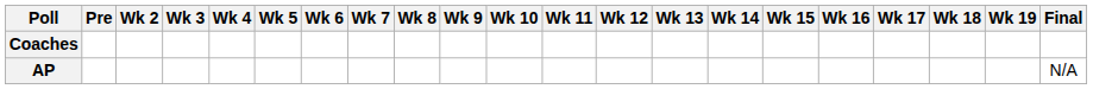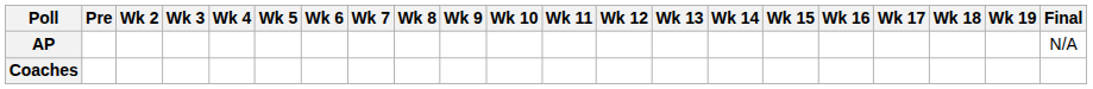 <table class="wikitable" style="white-space:nowrap;">
 <tr>
 <th>Poll</th>
 <th>Pre</th>
 <th>Wk 2</th>
 <th>Wk 3</th>
 <th>Wk 4</th>
 <th>Wk 5</th>
 <th>Wk 6</th>
 <th>Wk 7</th>
 <th>Wk 8</th>
 <th>Wk 9</th>
 <th>Wk 10</th>
 <th>Wk 11</th>
 <th>Wk 12</th>
 <th>Wk 13</th>
 <th>Wk 14</th>
 <th>Wk 15</th>
 <th>Wk 16</th>
 <th>Wk 17</th>
 <th>Wk 18</th>
 <th>Wk 19</th>
 <th>Final</th>
 </tr>
 <tr style="text-align:center;">
+<th>AP</th>
+<td style="background:#FFF;"></td>
+<td style="background:#FFF;"></td>
+<td style="background:#FFF;"></td>
+<td style="background:#FFF;"></td>
+<td style="background:#FFF;"></td>
+<td style="background:#FFF;"></td>
+<td style="background:#FFF;"></td>
+<td style="background:#FFF;"></td>
+<td style="background:#FFF;"></td>
+<td style="background:#FFF;"></td>
+<td style="background:#FFF;"></td>
+<td style="background:#FFF;"></td>
+<td style="background:#FFF;"></td>
+<td style="background:#FFF;"></td>
+<td style="background:#FFF;"></td>
+<td style="background:#FFF;"></td>
+<td style="background:#FFF;"></td>
+<td style="background:#FFF;"></td>
+<td style="background:#FFF;"></td>
+<td style="background:#FFF;">N/A</td>
+</tr>
+<tr style="text-align:center;">
 <th>Coaches</th>
 <td style="background:#FFF;"></td>
 <td style="background:#FFF;"></td>
 <td style="background:#FFF;"></td>
 <td style="background:#FFF;"></td>
 <td style="background:#FFF;"></td>
 <td style="background:#FFF;"></td>
 <td style="background:#FFF;"></td>
 <td style="background:#FFF;"></td>
 <td style="background:#FFF;"></td>
 <td style="background:#FFF;"></td>
 <td style="background:#FFF;"></td>
 <td style="background:#FFF;"></td>
 <td style="background:#FFF;"></td>
 <td style="background:#FFF;"></td>
 <td style="background:#FFF;"></td>
 <td style="background:#FFF;"></td>
 <td style="background:#FFF;"></td>
 <td style="background:#FFF;"></td>
 <td style="background:#FFF;"></td>
 <td style="background:#FFF;"></td>
 </tr>
-<tr style="text-align:center;">
-<th>AP</th>
-<td style="background:#FFF;"></td>
-<td style="background:#FFF;"></td>
-<td style="background:#FFF;"></td>
-<td style="background:#FFF;"></td>
-<td style="background:#FFF;"></td>
-<td style="background:#FFF;"></td>
-<td style="background:#FFF;"></td>
-<td style="background:#FFF;"></td>
-<td style="background:#FFF;"></td>
-<td style="background:#FFF;"></td>
-<td style="background:#FFF;"></td>
-<td style="background:#FFF;"></td>
-<td style="background:#FFF;"></td>
-<td style="background:#FFF;"></td>
-<td style="background:#FFF;"></td>
-<td style="background:#FFF;"></td>
-<td style="background:#FFF;"></td>
-<td style="background:#FFF;"></td>
-<td style="background:#FFF;"></td>
-<td style="background:#FFF;">N/A</td>
-</tr>
 </table>
